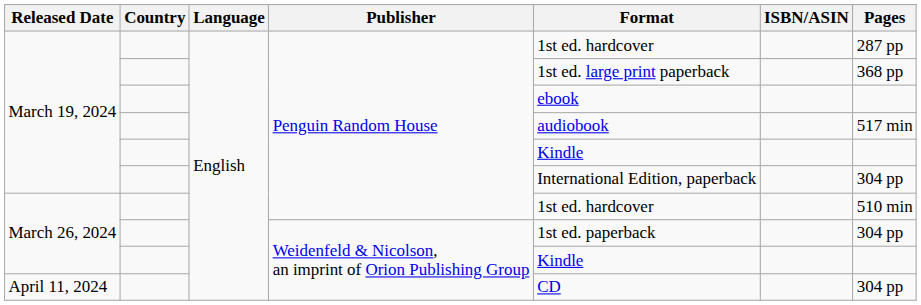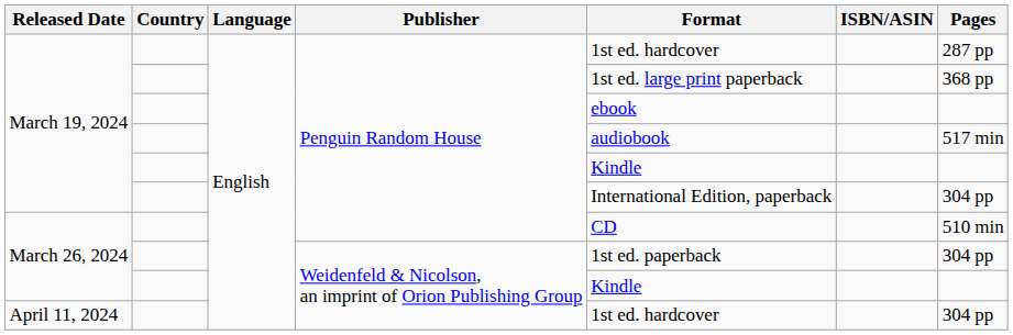 <table class="wikitable">
 <tr>
 <th>Released Date</th>
 <th>Country</th>
 <th>Language</th>
 <th>Publisher</th>
 <th>Format</th>
 <th>ISBN/ASIN</th>
 <th>Pages</th>
 </tr>
 <tr>
 <td rowspan="6">March 19, 2024</td>
 <td></td>
 <td rowspan="10">English</td>
 <td rowspan="7"><a href='#'>Penguin Random House</a></td>
 <td>1st ed. hardcover</td>
 <td></td>
 <td>287 pp</td>
 </tr>
 <tr>
 <td></td>
 <td>1st ed. <a href='#'>large print</a> paperback</td>
 <td></td>
 <td>368 pp</td>
 </tr>
 <tr>
 <td></td>
 <td><a href='#'>ebook</a></td>
 <td></td>
 <td></td>
 </tr>
 <tr>
 <td></td>
 <td><a href='#'>audiobook</a></td>
 <td></td>
 <td>517 min</td>
 </tr>
 <tr>
 <td></td>
 <td><a href='#'>Kindle</a></td>
 <td></td>
 <td></td>
 </tr>
 <tr>
 <td></td>
 <td>International Edition, paperback</td>
 <td></td>
 <td>304 pp</td>
 </tr>
 <tr>
 <td rowspan="3">March 26, 2024</td>
 <td></td>
-<td>1st ed. hardcover</td>
+<td><a href='#'>CD</a></td>
 <td></td>
 <td>510 min</td>
 </tr>
 <tr>
 <td></td>
 <td rowspan="3"><a href='#'>Weidenfeld & Nicolson</a>, <br>an imprint of <a href='#'>Orion Publishing Group</a></td>
 <td>1st ed. paperback</td>
 <td></td>
 <td>304 pp</td>
 </tr>
 <tr>
 <td></td>
 <td><a href='#'>Kindle</a></td>
 <td></td>
 <td></td>
 </tr>
 <tr>
 <td>April 11, 2024</td>
 <td></td>
-<td><a href='#'>CD</a></td>
+<td>1st ed. hardcover</td>
 <td></td>
 <td>304 pp</td>
 </tr>
 </table>
